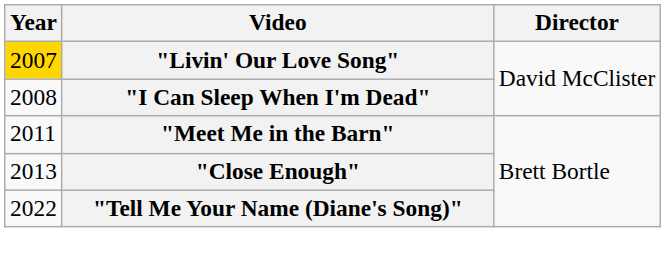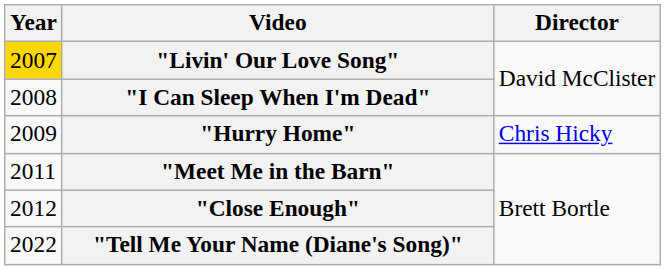 <table class="wikitable plainrowheaders">
 <tr>
 <th>Year</th>
 <th style="width:18em;">Video</th>
 <th>Director</th>
 </tr>
 <tr>
 <td style="background: gold;">2007</td>
 <th scope="row">"Livin' Our Love Song"</th>
 <td rowspan="2">David McClister</td>
 </tr>
 <tr>
 <td>2008</td>
 <th scope="row">"I Can Sleep When I'm Dead"</th>
 </tr>
 <tr>
+<td>2009</td>
+<th scope="row">"Hurry Home"</th>
+<td><a href='#'>Chris Hicky</a></td>
+</tr>
+<tr>
 <td>2011</td>
 <th scope="row">"Meet Me in the Barn"</th>
 <td rowspan="3">Brett Bortle</td>
 </tr>
 <tr>
-<td>2013</td>
+<td>2012</td>
 <th scope="row">"Close Enough"</th>
 </tr>
 <tr>
 <td>2022</td>
 <th scope="row">"Tell Me Your Name (Diane's Song)"</th>
 </tr>
 </table>
